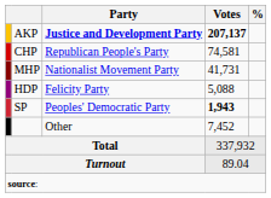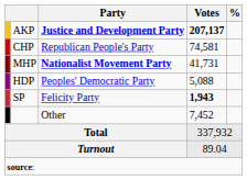 <table class="wikitable">
 <tr>
 <th colspan="2" align="center"></th>
 <th align="center">Party</th>
 <th align="center">Votes</th>
 <th align="center">%</th>
 </tr>
 <tr align="left">
 <td bgcolor="#FDC400" width="1"></td>
 <td>AKP</td>
 <td><strong><a href='#'>Justice and Development Party</a></strong></td>
 <td><strong>207,137</strong></td>
 <td><strong></strong></td>
 </tr>
 <tr align="left">
 <td bgcolor="#d50000" width="1"></td>
 <td>CHP</td>
 <td><a href='#'>Republican People's Party</a></td>
 <td>74,581</td>
 <td></td>
 </tr>
 <tr align="left">
 <td bgcolor="#870000" width="1"></td>
 <td>MHP</td>
-<td><a href='#'>Nationalist Movement Party</a></td>
+<td><strong><a href='#'>Nationalist Movement Party</a></strong></td>
 <td>41,731</td>
 <td></td>
 </tr>
 <tr align="left">
 <td bgcolor="#91007B" width="1"></td>
 <td>HDP</td>
-<td><a href='#'>Felicity Party</a></td>
+<td><a href='#'>Peoples' Democratic Party</a></td>
 <td>5,088</td>
 <td></td>
 </tr>
 <tr align="left">
 <td bgcolor="#D02433" width="1"></td>
 <td>SP</td>
-<td><a href='#'>Peoples' Democratic Party</a></td>
+<td><a href='#'>Felicity Party</a></td>
 <td><strong>1,943</strong></td>
 <td></td>
 </tr>
 <tr align="left">
 <td bgcolor=" " width="1"></td>
 <td></td>
 <td>Other</td>
 <td>7,452</td>
 <td></td>
 </tr>
 <tr align="left" style="background-color:#E9E9E9">
 <th colspan="3" align="center"><strong>Total</strong></th>
 <td colspan="5" align="center">337,932</td>
 </tr>
 <tr align="left" style="background-color:#E9E9E9">
 <th colspan="3" align="center"><em>Turnout</em></th>
 <td colspan="5" align="center">89.04</td>
 </tr>
 <tr>
 <td colspan="9" align="left"><small><strong>source</strong>: </small></td>
 </tr>
 </table>
